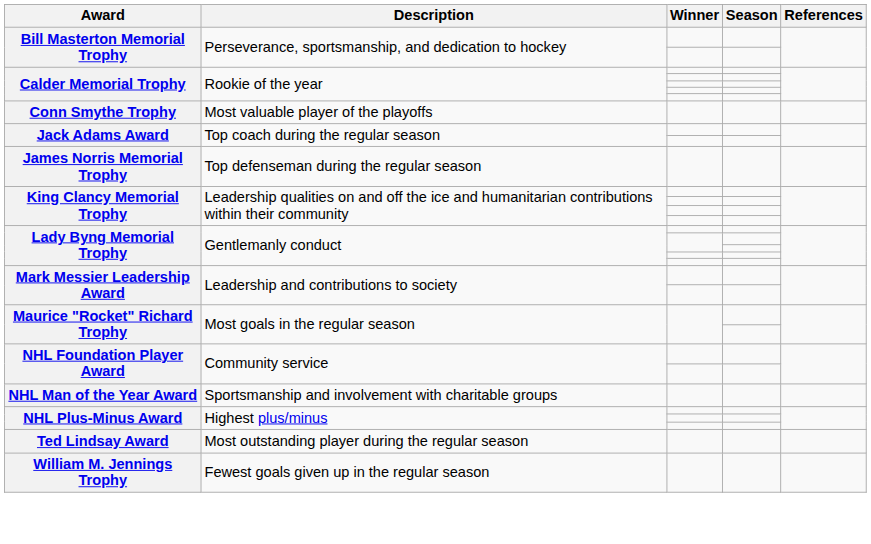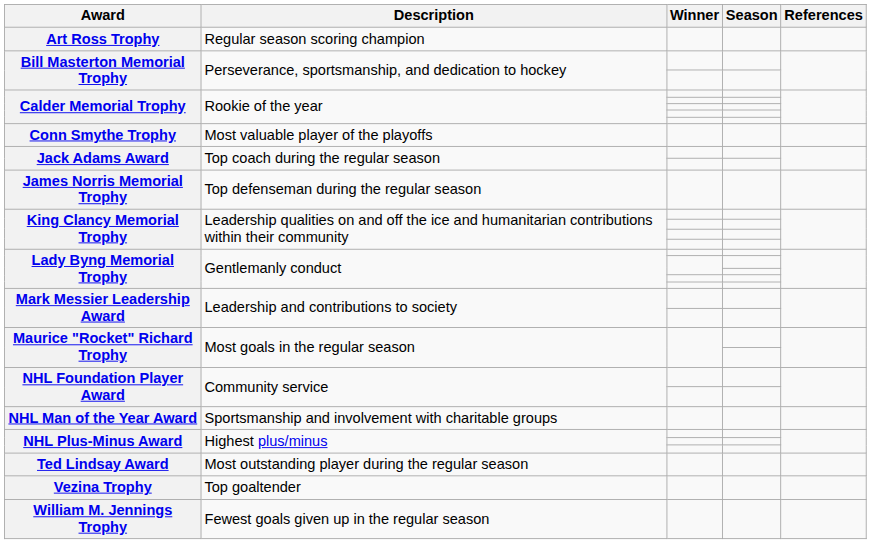 <table class="wikitable sortable" width="75%">
 <tr>
 <th scope="col">Award</th>
 <th scope="col" class="unsortable">Description</th>
 <th scope="col">Winner</th>
 <th scope="col">Season</th>
 <th scope="col" class="unsortable">References</th>
+</tr>
+<tr>
+<th scope="row"><a href='#'>Art Ross Trophy</a></th>
+<td>Regular season scoring champion</td>
+<td></td>
+<td></td>
+<td></td>
 </tr>
 <tr>
 <th scope="row" rowspan="2"><a href='#'>Bill Masterton Memorial Trophy</a></th>
 <td rowspan="2">Perseverance, sportsmanship, and dedication to hockey</td>
 <td></td>
 <td></td>
 <td rowspan="2"></td>
 </tr>
 <tr>
 <td></td>
 <td></td>
 </tr>
 <tr>
 <th scope="row" rowspan="5"><a href='#'>Calder Memorial Trophy</a></th>
 <td rowspan="5">Rookie of the year</td>
 <td><em></em></td>
 <td><em></em></td>
 <td rowspan="5"></td>
 </tr>
 <tr>
 <td><em></em></td>
 <td><em></em></td>
 </tr>
 <tr>
 <td></td>
 <td></td>
 </tr>
 <tr>
 <td></td>
 <td></td>
 </tr>
 <tr>
 <td></td>
 <td></td>
 </tr>
 <tr>
 <th scope="row"><a href='#'>Conn Smythe Trophy</a></th>
 <td>Most valuable player of the playoffs</td>
 <td></td>
 <td></td>
 <td></td>
 </tr>
 <tr>
 <th scope="row" rowspan="2"><a href='#'>Jack Adams Award</a></th>
 <td rowspan="2">Top coach during the regular season</td>
 <td></td>
 <td></td>
 <td rowspan="2"></td>
 </tr>
 <tr>
 <td></td>
 <td></td>
 </tr>
 <tr>
 <th scope="row"><a href='#'>James Norris Memorial Trophy</a></th>
 <td>Top defenseman during the regular season</td>
 <td></td>
 <td></td>
 <td></td>
 </tr>
 <tr>
 <th scope="row" rowspan="4"><a href='#'>King Clancy Memorial Trophy</a></th>
 <td rowspan="4">Leadership qualities on and off the ice and humanitarian contributions within their community</td>
 <td></td>
 <td></td>
 <td rowspan="4"></td>
 </tr>
 <tr>
 <td></td>
 <td></td>
 </tr>
 <tr>
 <td></td>
 <td></td>
 </tr>
 <tr>
 <td></td>
 <td></td>
 </tr>
 <tr>
 <th scope="row" rowspan="5"><a href='#'>Lady Byng Memorial Trophy</a></th>
 <td rowspan="5">Gentlemanly conduct</td>
 <td><em></em></td>
 <td><em></em></td>
 <td rowspan="5"></td>
 </tr>
 <tr>
 <td rowspan="2"></td>
 <td></td>
 </tr>
 <tr>
 <td></td>
 </tr>
 <tr>
 <td></td>
 <td></td>
 </tr>
 <tr>
 <td></td>
 <td></td>
 </tr>
 <tr>
 <th scope="row" rowspan="2"><a href='#'>Mark Messier Leadership Award</a></th>
 <td rowspan="2">Leadership and contributions to society</td>
 <td></td>
 <td></td>
 <td rowspan="2"></td>
 </tr>
 <tr>
 <td></td>
 <td></td>
 </tr>
 <tr>
 <th scope="row" rowspan="2"><a href='#'>Maurice "Rocket" Richard Trophy</a></th>
 <td rowspan="2">Most goals in the regular season</td>
 <td rowspan="2"></td>
 <td></td>
 <td rowspan="2"></td>
 </tr>
 <tr>
 <td></td>
 </tr>
 <tr>
 <th scope="row" rowspan="2"><a href='#'>NHL Foundation Player Award</a></th>
 <td rowspan="2">Community service</td>
 <td></td>
 <td></td>
 <td rowspan="2"></td>
 </tr>
 <tr>
 <td></td>
 <td></td>
 </tr>
 <tr>
 <th scope="row"><a href='#'>NHL Man of the Year Award</a></th>
 <td>Sportsmanship and involvement with charitable groups</td>
 <td></td>
 <td></td>
 <td></td>
 </tr>
 <tr>
 <th scope="row" rowspan="3"><a href='#'>NHL Plus-Minus Award</a></th>
 <td rowspan="3">Highest <a href='#'>plus/minus</a></td>
 <td></td>
 <td></td>
 <td rowspan="3"></td>
 </tr>
 <tr>
 <td></td>
 <td></td>
 </tr>
 <tr>
 <td></td>
 <td></td>
 </tr>
 <tr>
 <th scope="row"><a href='#'>Ted Lindsay Award</a></th>
 <td>Most outstanding player during the regular season</td>
 <td></td>
 <td></td>
 <td></td>
 </tr>
 <tr>
+<th scope="row"><a href='#'>Vezina Trophy</a></th>
+<td>Top goaltender</td>
+<td></td>
+<td></td>
+<td></td>
+</tr>
+<tr>
 <th scope="row"><a href='#'>William M. Jennings Trophy</a></th>
 <td>Fewest goals given up in the regular season</td>
 <td></td>
 <td></td>
 <td></td>
 </tr>
 </table>
